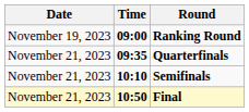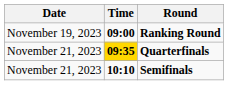 <table class="wikitable">
 <tr>
 <th>Date</th>
 <th>Time</th>
 <th>Round</th>
 </tr>
 <tr>
 <td>November 19, 2023</td>
 <td><strong>09:00</strong></td>
 <td><strong>Ranking Round</strong></td>
 </tr>
 <tr>
 <td>November 21, 2023</td>
-<td><strong>09:35</strong></td>
+<td style="background: gold;"><strong>09:35</strong></td>
 <td><strong>Quarterfinals</strong></td>
 </tr>
 <tr>
 <td>November 21, 2023</td>
 <td><strong>10:10</strong></td>
 <td><strong>Semifinals</strong></td>
 </tr>
-<tr style=background:lemonchiffon>
-<td>November 21, 2023</td>
-<td><strong>10:50</strong></td>
-<td><strong>Final</strong></td>
-</tr>
 </table>
